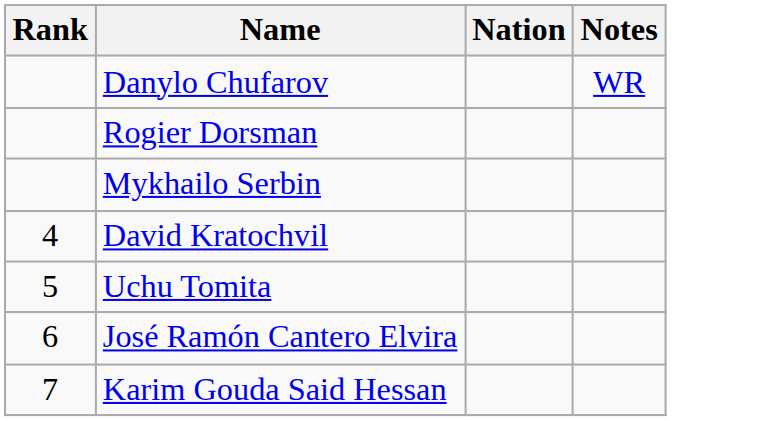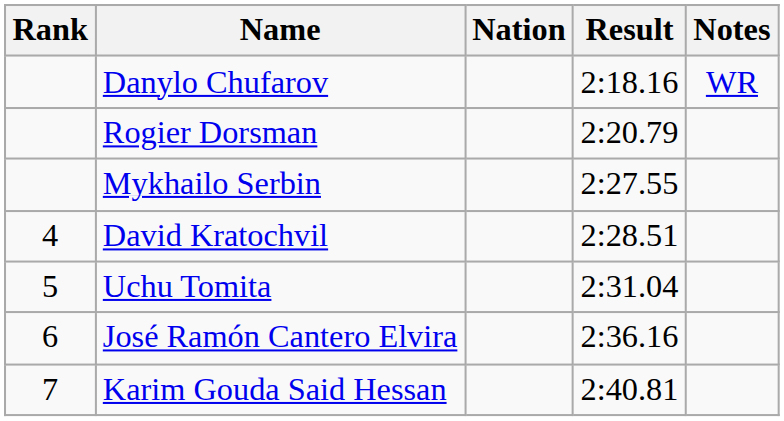 <table class="wikitable sortable" style="text-align:center">
 <tr>
 <th>Rank</th>
 <th>Name</th>
 <th>Nation</th>
+<th>Result</th>
 <th>Notes</th>
 </tr>
 <tr>
 <td></td>
 <td align=left><a href='#'>Danylo Chufarov</a></td>
 <td align=left></td>
+<td>2:18.16</td>
 <td><a href='#'>WR</a></td>
 </tr>
 <tr>
 <td></td>
 <td align=left><a href='#'>Rogier Dorsman</a></td>
 <td align=left></td>
+<td>2:20.79</td>
 <td></td>
 </tr>
 <tr>
 <td></td>
 <td align=left><a href='#'>Mykhailo Serbin</a></td>
 <td align=left></td>
+<td>2:27.55</td>
 <td></td>
 </tr>
 <tr>
 <td>4</td>
 <td align=left><a href='#'>David Kratochvil</a></td>
 <td align=left></td>
+<td>2:28.51</td>
 <td></td>
 </tr>
 <tr>
 <td>5</td>
 <td align=left><a href='#'>Uchu Tomita</a></td>
 <td align=left></td>
+<td>2:31.04</td>
 <td></td>
 </tr>
 <tr>
 <td>6</td>
 <td align=left><a href='#'>José Ramón Cantero Elvira</a></td>
 <td align=left></td>
+<td>2:36.16</td>
 <td></td>
 </tr>
 <tr>
 <td>7</td>
 <td align=left><a href='#'>Karim Gouda Said Hessan</a></td>
 <td align=left></td>
+<td>2:40.81</td>
 <td></td>
 </tr>
 </table>
